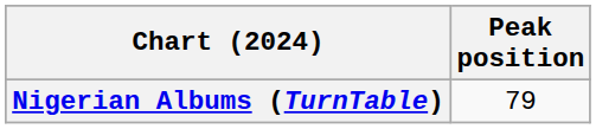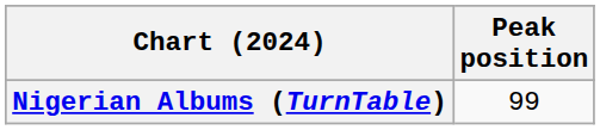 <table class="wikitable sortable plainrowheaders" style="text-align:center;">
 <tr>
 <th scope="col">Chart (2024)</th>
 <th scope="col">Peak<br>position</th>
 </tr>
 <tr>
 <th scope="row"><a href='#'>Nigerian Albums</a> (<em><a href='#'>TurnTable</a></em>)</th>
-<td>79</td>
+<td>99</td>
 </tr>
 </table>
